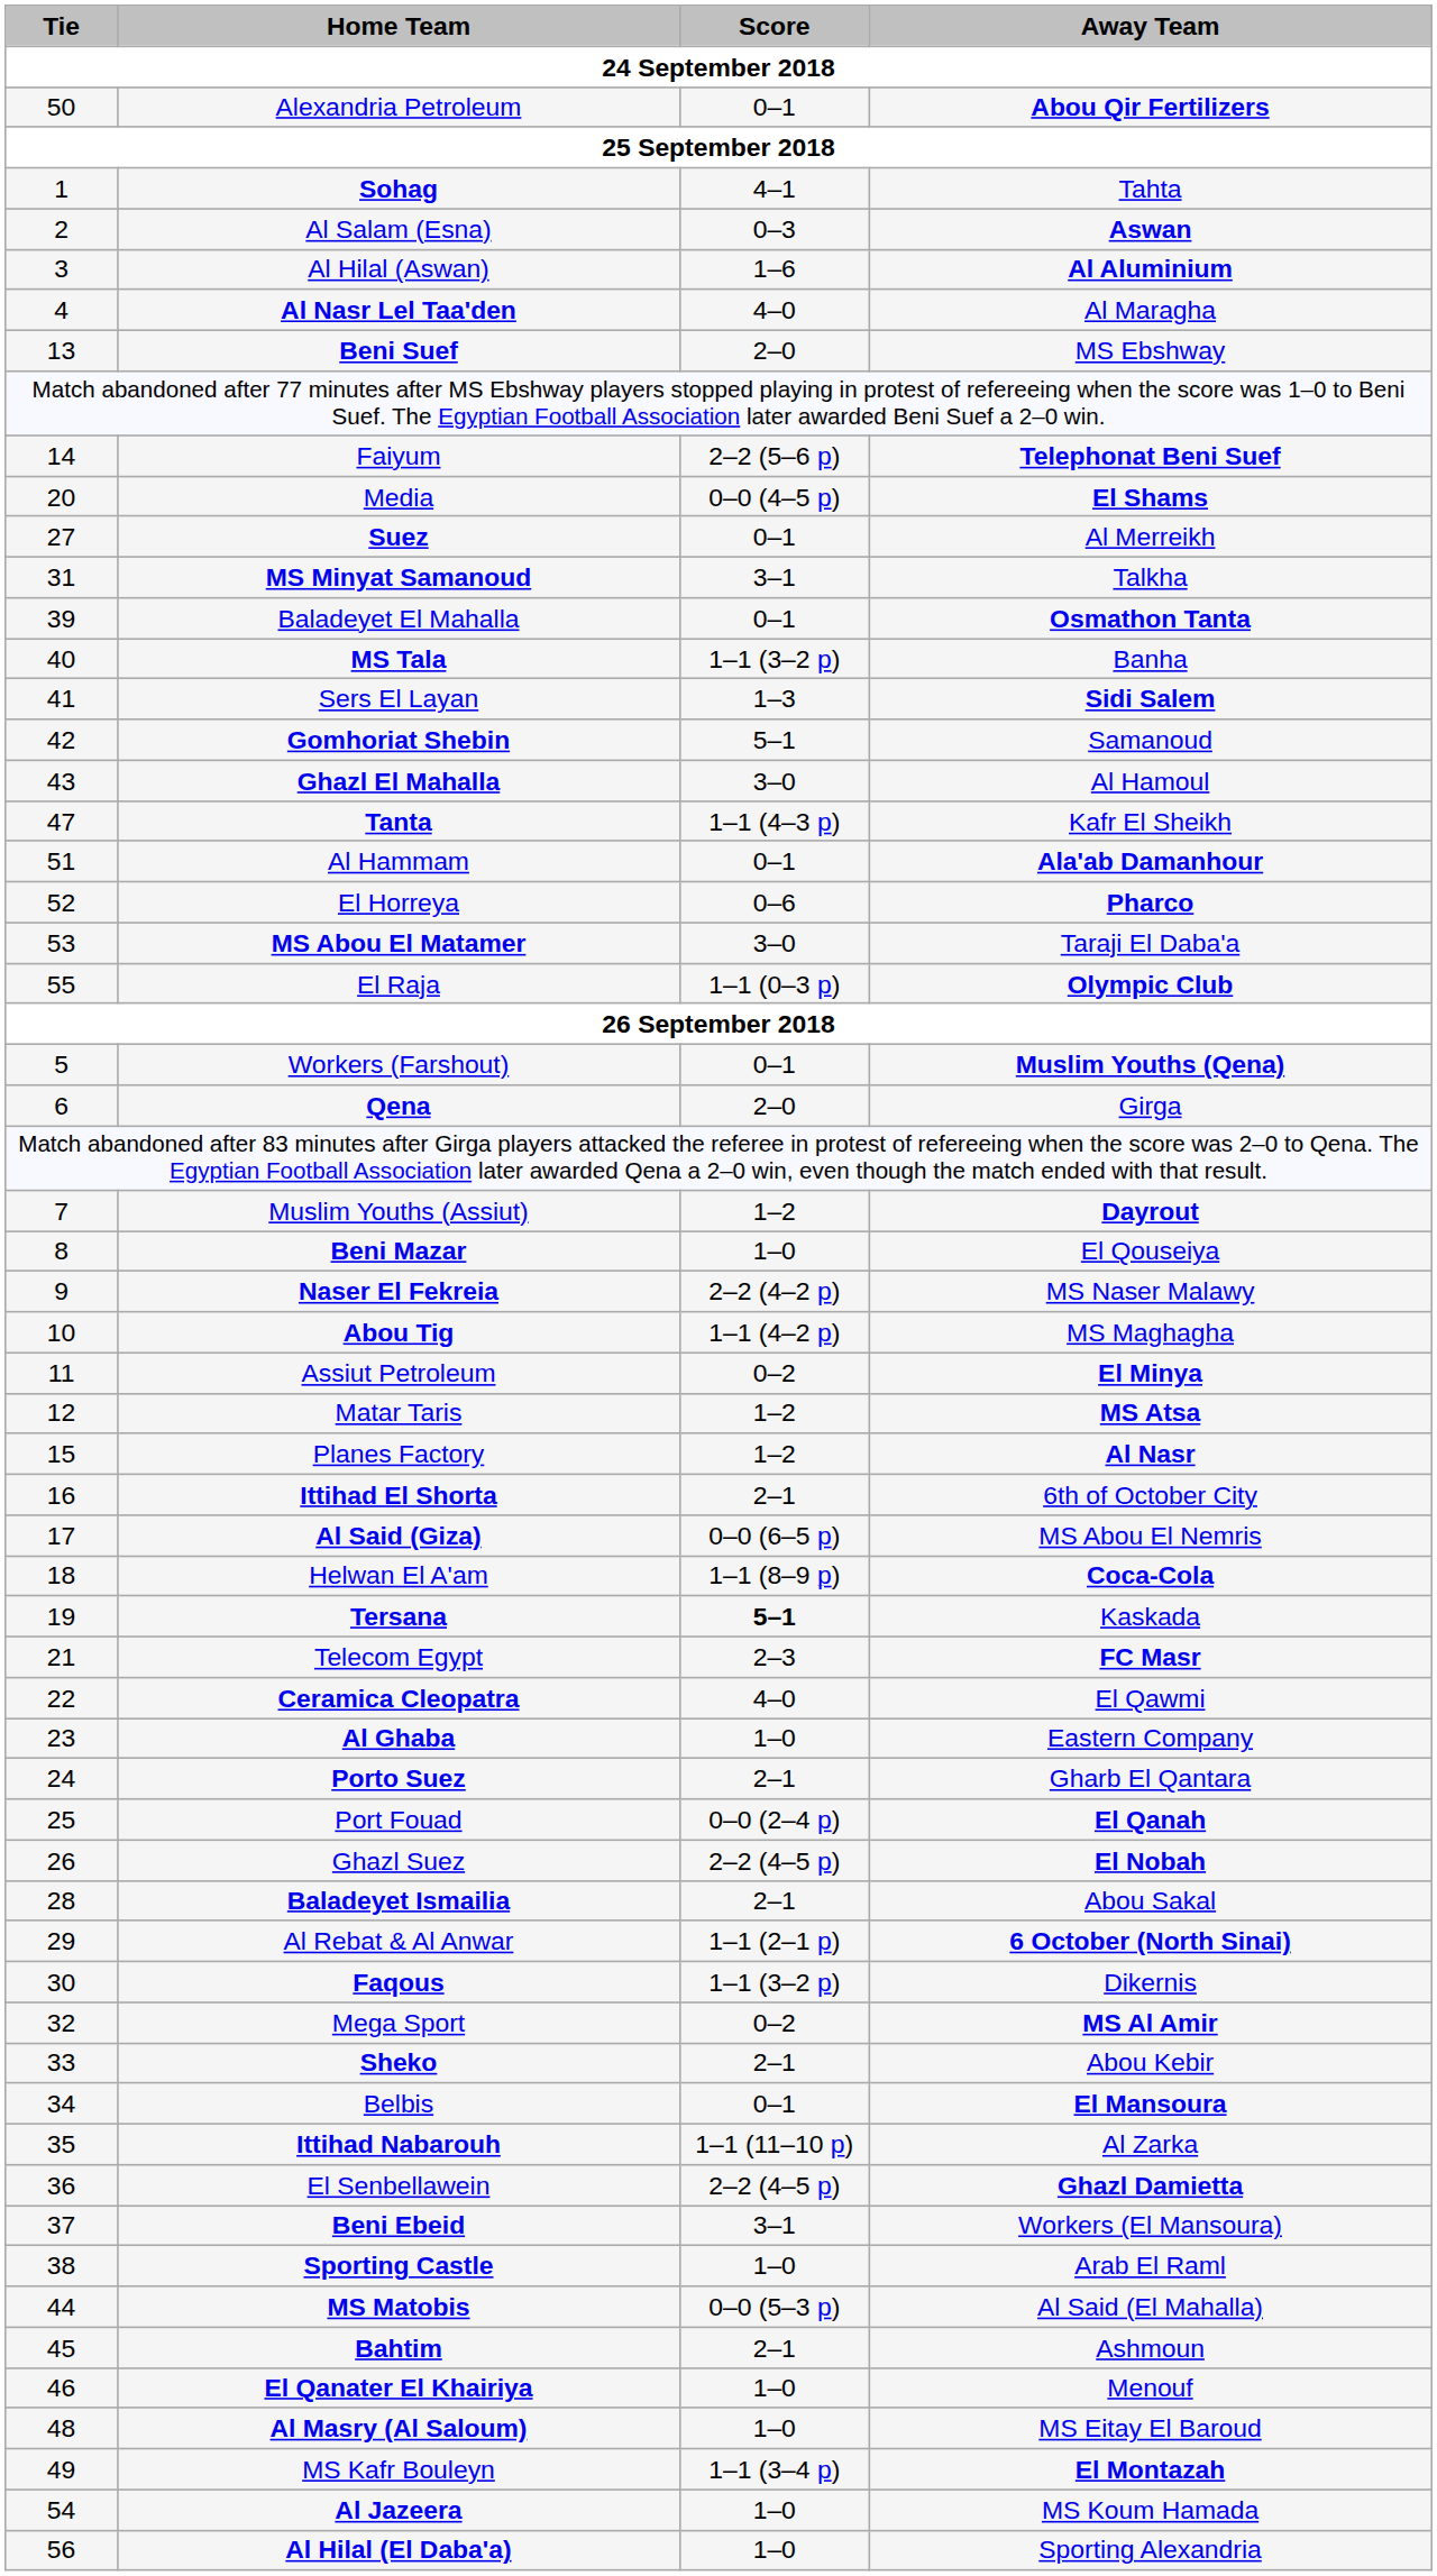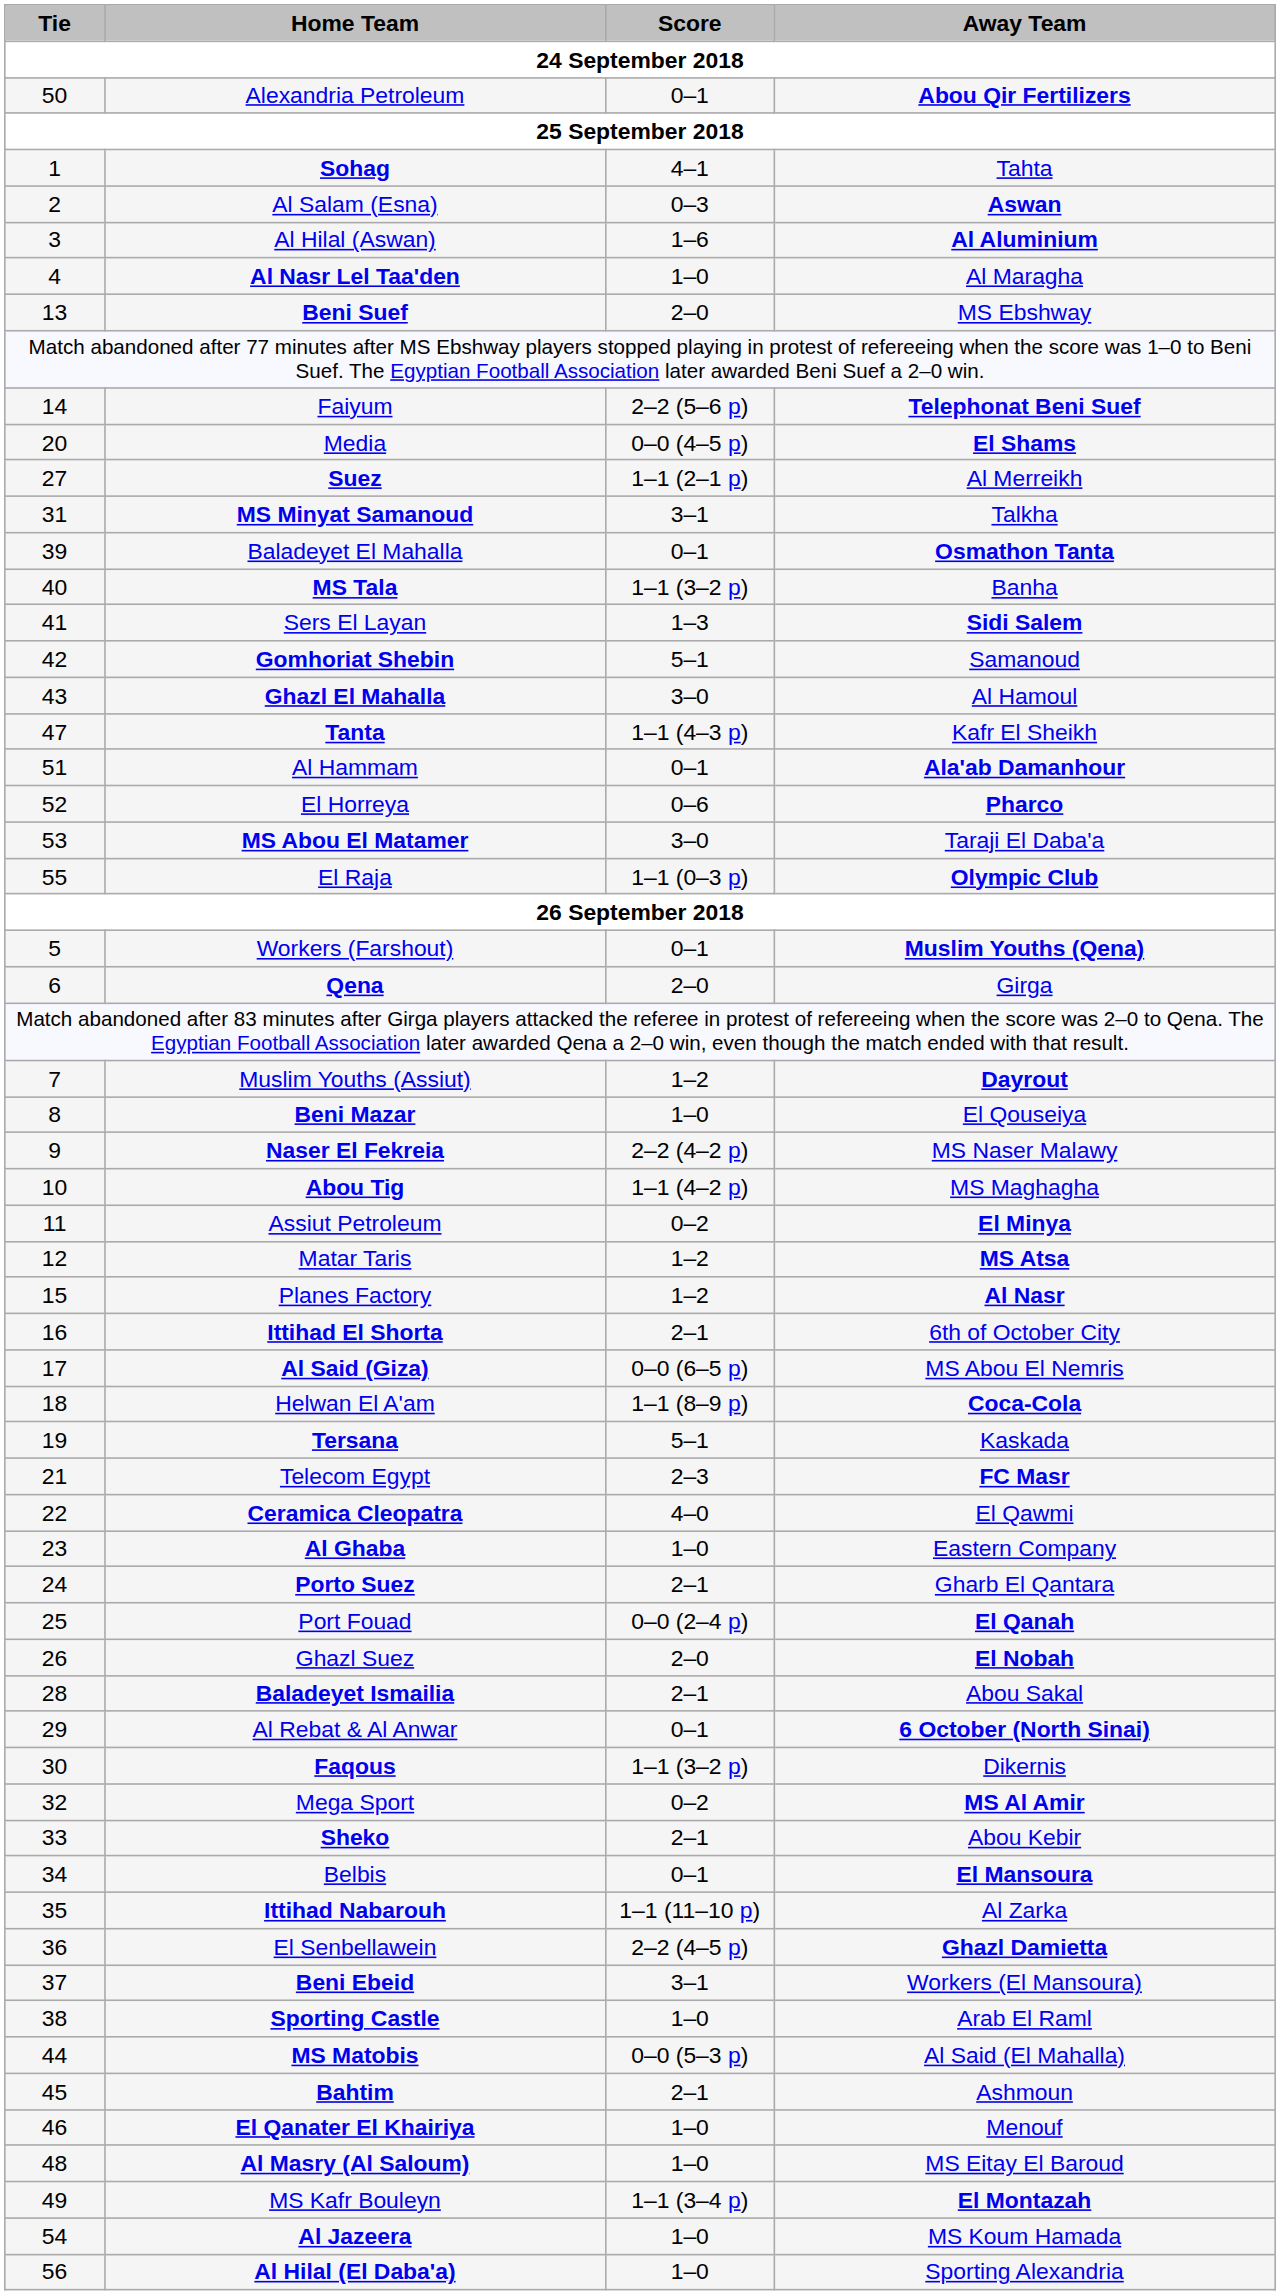 <table class="wikitable" style="width: 800px; height:50px; background:WhiteSmoke; text-align:center; font-size:90%">
 <tr>
 <td scope="col" style="width:  7.25%; background:silver;"><strong>Tie</strong></td>
 <td scope="col" style="width: 36.50%; background:silver;"><strong>Home Team</strong></td>
 <td scope="col" style="width: 12.25%; background:silver;"><strong>Score</strong></td>
 <td scope="col" style="width: 36.50%; background:silver;"><strong>Away Team</strong></td>
 </tr>
 <tr>
 <td colspan="4" style= background:White><strong>24 September 2018</strong></td>
 </tr>
 <tr>
 <td>50</td>
 <td><a href='#'>Alexandria Petroleum</a></td>
 <td>0–1</td>
 <td><strong><a href='#'>Abou Qir Fertilizers</a></strong></td>
 </tr>
 <tr>
 <td colspan="4" style= background:White><strong>25 September 2018</strong></td>
 </tr>
 <tr>
 <td>1</td>
 <td><strong><a href='#'>Sohag</a></strong></td>
 <td>4–1</td>
 <td><a href='#'>Tahta</a></td>
 </tr>
 <tr>
 <td>2</td>
 <td><a href='#'>Al Salam (Esna)</a></td>
 <td>0–3</td>
 <td><strong><a href='#'>Aswan</a></strong></td>
 </tr>
 <tr>
 <td>3</td>
 <td><a href='#'>Al Hilal (Aswan)</a></td>
 <td>1–6</td>
 <td><strong><a href='#'>Al Aluminium</a></strong></td>
 </tr>
 <tr>
 <td>4</td>
 <td><strong><a href='#'> Al Nasr Lel Taa'den</a></strong></td>
-<td>4–0</td>
+<td>1–0</td>
 <td><a href='#'>Al Maragha</a></td>
 </tr>
 <tr>
 <td>13</td>
 <td><strong><a href='#'>Beni Suef</a></strong></td>
 <td>2–0</td>
 <td><a href='#'>MS Ebshway</a></td>
 </tr>
 <tr>
 <td colspan="5" style="background:GhostWhite; height:20px; text-align:center; font-size:90%">Match abandoned after 77 minutes after MS Ebshway players stopped playing in protest of refereeing when the score was 1–0 to Beni Suef. The <a href='#'>Egyptian Football Association</a> later awarded Beni Suef a 2–0 win.</td>
 </tr>
 <tr>
 <td>14</td>
 <td><a href='#'>Faiyum</a></td>
 <td>2–2 (5–6 <a href='#'>p</a>)</td>
 <td><strong><a href='#'>Telephonat Beni Suef</a></strong></td>
 </tr>
 <tr>
 <td>20</td>
 <td><a href='#'>Media</a></td>
 <td>0–0 (4–5 <a href='#'>p</a>)</td>
 <td><strong><a href='#'>El Shams</a></strong></td>
 </tr>
 <tr>
 <td>27</td>
 <td><strong><a href='#'>Suez</a></strong></td>
-<td>0–1</td>
+<td>1–1 (2–1 <a href='#'>p</a>)</td>
 <td><a href='#'>Al Merreikh</a></td>
 </tr>
 <tr>
 <td>31</td>
 <td><strong><a href='#'>MS Minyat Samanoud</a></strong></td>
 <td>3–1</td>
 <td><a href='#'>Talkha</a></td>
 </tr>
 <tr>
 <td>39</td>
 <td><a href='#'>Baladeyet El Mahalla</a></td>
 <td>0–1</td>
 <td><strong><a href='#'>Osmathon Tanta</a></strong></td>
 </tr>
 <tr>
 <td>40</td>
 <td><strong><a href='#'>MS Tala</a></strong></td>
 <td>1–1 (3–2 <a href='#'>p</a>)</td>
 <td><a href='#'>Banha</a></td>
 </tr>
 <tr>
 <td>41</td>
 <td><a href='#'>Sers El Layan</a></td>
 <td>1–3</td>
 <td><strong><a href='#'>Sidi Salem</a></strong></td>
 </tr>
 <tr>
 <td>42</td>
 <td><strong><a href='#'>Gomhoriat Shebin</a></strong></td>
 <td>5–1</td>
 <td><a href='#'>Samanoud</a></td>
 </tr>
 <tr>
 <td>43</td>
 <td><strong><a href='#'>Ghazl El Mahalla</a></strong></td>
 <td>3–0</td>
 <td><a href='#'>Al Hamoul</a></td>
 </tr>
 <tr>
 <td>47</td>
 <td><strong><a href='#'>Tanta</a></strong></td>
 <td>1–1 (4–3 <a href='#'>p</a>)</td>
 <td><a href='#'>Kafr El Sheikh</a></td>
 </tr>
 <tr>
 <td>51</td>
 <td><a href='#'>Al Hammam</a></td>
 <td>0–1</td>
 <td><strong><a href='#'>Ala'ab Damanhour</a></strong></td>
 </tr>
 <tr>
 <td>52</td>
 <td><a href='#'>El Horreya</a></td>
 <td>0–6</td>
 <td><strong><a href='#'>Pharco</a></strong></td>
 </tr>
 <tr>
 <td>53</td>
 <td><strong><a href='#'>MS Abou El Matamer</a></strong></td>
 <td>3–0</td>
 <td><a href='#'>Taraji El Daba'a</a></td>
 </tr>
 <tr>
 <td>55</td>
 <td><a href='#'>El Raja</a></td>
 <td>1–1 (0–3 <a href='#'>p</a>)</td>
 <td><strong><a href='#'>Olympic Club</a></strong></td>
 </tr>
 <tr>
 <td colspan="4" style= background:White><strong>26 September 2018</strong></td>
 </tr>
 <tr>
 <td>5</td>
 <td><a href='#'>Workers (Farshout)</a></td>
 <td>0–1</td>
 <td><strong><a href='#'>Muslim Youths (Qena)</a></strong></td>
 </tr>
 <tr>
 <td>6</td>
 <td><strong><a href='#'>Qena</a></strong></td>
 <td>2–0</td>
 <td><a href='#'>Girga</a></td>
 </tr>
 <tr>
 <td colspan="5" style="background:GhostWhite; height:20px; text-align:center; font-size:90%">Match abandoned after 83 minutes after Girga players attacked the referee in protest of refereeing when the score was 2–0 to Qena. The <a href='#'>Egyptian Football Association</a> later awarded Qena a 2–0 win, even though the match ended with that result.</td>
 </tr>
 <tr>
 <td>7</td>
 <td><a href='#'>Muslim Youths (Assiut)</a></td>
 <td>1–2</td>
 <td><strong><a href='#'>Dayrout</a></strong></td>
 </tr>
 <tr>
 <td>8</td>
 <td><strong><a href='#'>Beni Mazar</a></strong></td>
 <td>1–0</td>
 <td><a href='#'>El Qouseiya</a></td>
 </tr>
 <tr>
 <td>9</td>
 <td><strong><a href='#'>Naser El Fekreia</a></strong></td>
 <td>2–2 (4–2 <a href='#'>p</a>)</td>
 <td><a href='#'>MS Naser Malawy</a></td>
 </tr>
 <tr>
 <td>10</td>
 <td><strong><a href='#'>Abou Tig</a></strong></td>
 <td>1–1 (4–2 <a href='#'>p</a>)</td>
 <td><a href='#'>MS Maghagha</a></td>
 </tr>
 <tr>
 <td>11</td>
 <td><a href='#'>Assiut Petroleum</a></td>
 <td>0–2</td>
 <td><strong><a href='#'>El Minya</a></strong></td>
 </tr>
 <tr>
 <td>12</td>
 <td><a href='#'>Matar Taris</a></td>
 <td>1–2</td>
 <td><strong><a href='#'>MS Atsa</a></strong></td>
 </tr>
 <tr>
 <td>15</td>
 <td><a href='#'>Planes Factory</a></td>
 <td>1–2</td>
 <td><strong><a href='#'>Al Nasr</a></strong></td>
 </tr>
 <tr>
 <td>16</td>
 <td><strong><a href='#'>Ittihad El Shorta</a></strong></td>
 <td>2–1</td>
 <td><a href='#'>6th of October City</a></td>
 </tr>
 <tr>
 <td>17</td>
 <td><strong><a href='#'>Al Said (Giza)</a></strong></td>
 <td>0–0 (6–5 <a href='#'>p</a>)</td>
 <td><a href='#'>MS Abou El Nemris</a></td>
 </tr>
 <tr>
 <td>18</td>
 <td><a href='#'>Helwan El A'am</a></td>
 <td>1–1 (8–9 <a href='#'>p</a>)</td>
 <td><strong><a href='#'>Coca-Cola</a></strong></td>
 </tr>
 <tr>
 <td>19</td>
 <td><strong><a href='#'>Tersana</a></strong></td>
-<td><strong>5–1</strong></td>
+<td>5–1</td>
 <td><a href='#'>Kaskada</a></td>
 </tr>
 <tr>
 <td>21</td>
 <td><a href='#'>Telecom Egypt</a></td>
 <td>2–3</td>
 <td><strong><a href='#'>FC Masr</a></strong></td>
 </tr>
 <tr>
 <td>22</td>
 <td><strong><a href='#'>Ceramica Cleopatra</a></strong></td>
 <td>4–0</td>
 <td><a href='#'>El Qawmi</a></td>
 </tr>
 <tr>
 <td>23</td>
 <td><strong><a href='#'>Al Ghaba</a></strong></td>
 <td>1–0</td>
 <td><a href='#'>Eastern Company</a></td>
 </tr>
 <tr>
 <td>24</td>
 <td><strong><a href='#'>Porto Suez</a></strong></td>
 <td>2–1</td>
 <td><a href='#'>Gharb El Qantara</a></td>
 </tr>
 <tr>
 <td>25</td>
 <td><a href='#'>Port Fouad</a></td>
 <td>0–0 (2–4 <a href='#'>p</a>)</td>
 <td><strong><a href='#'>El Qanah</a></strong></td>
 </tr>
 <tr>
 <td>26</td>
 <td><a href='#'>Ghazl Suez</a></td>
-<td>2–2 (4–5 <a href='#'>p</a>)</td>
+<td>2–0</td>
 <td><strong><a href='#'>El Nobah</a></strong></td>
 </tr>
 <tr>
 <td>28</td>
 <td><strong><a href='#'>Baladeyet Ismailia</a></strong></td>
 <td>2–1</td>
 <td><a href='#'>Abou Sakal</a></td>
 </tr>
 <tr>
 <td>29</td>
 <td><a href='#'>Al Rebat & Al Anwar</a></td>
-<td>1–1 (2–1 <a href='#'>p</a>)</td>
+<td>0–1</td>
 <td><strong><a href='#'>6 October (North Sinai)</a></strong></td>
 </tr>
 <tr>
 <td>30</td>
 <td><strong><a href='#'>Faqous</a></strong></td>
 <td>1–1 (3–2 <a href='#'>p</a>)</td>
 <td><a href='#'>Dikernis</a></td>
 </tr>
 <tr>
 <td>32</td>
 <td><a href='#'>Mega Sport</a></td>
 <td>0–2</td>
 <td><strong><a href='#'>MS Al Amir</a></strong></td>
 </tr>
 <tr>
 <td>33</td>
 <td><strong><a href='#'>Sheko</a></strong></td>
 <td>2–1</td>
 <td><a href='#'>Abou Kebir</a></td>
 </tr>
 <tr>
 <td>34</td>
 <td><a href='#'>Belbis</a></td>
 <td>0–1</td>
 <td><strong><a href='#'>El Mansoura</a></strong></td>
 </tr>
 <tr>
 <td>35</td>
 <td><strong><a href='#'>Ittihad Nabarouh</a></strong></td>
 <td>1–1 (11–10 <a href='#'>p</a>)</td>
 <td><a href='#'>Al Zarka</a></td>
 </tr>
 <tr>
 <td>36</td>
 <td><a href='#'>El Senbellawein</a></td>
 <td>2–2 (4–5 <a href='#'>p</a>)</td>
 <td><strong><a href='#'>Ghazl Damietta</a></strong></td>
 </tr>
 <tr>
 <td>37</td>
 <td><strong><a href='#'>Beni Ebeid</a></strong></td>
 <td>3–1</td>
 <td><a href='#'>Workers (El Mansoura)</a></td>
 </tr>
 <tr>
 <td>38</td>
 <td><strong><a href='#'>Sporting Castle</a></strong></td>
 <td>1–0</td>
 <td><a href='#'>Arab El Raml</a></td>
 </tr>
 <tr>
 <td>44</td>
 <td><strong><a href='#'>MS Matobis</a></strong></td>
 <td>0–0 (5–3 <a href='#'>p</a>)</td>
 <td><a href='#'>Al Said (El Mahalla)</a></td>
 </tr>
 <tr>
 <td>45</td>
 <td><strong><a href='#'>Bahtim</a></strong></td>
 <td>2–1</td>
 <td><a href='#'>Ashmoun</a></td>
 </tr>
 <tr>
 <td>46</td>
 <td><strong><a href='#'>El Qanater El Khairiya</a></strong></td>
 <td>1–0</td>
 <td><a href='#'>Menouf</a></td>
 </tr>
 <tr>
 <td>48</td>
 <td><strong><a href='#'>Al Masry (Al Saloum)</a></strong></td>
 <td>1–0</td>
 <td><a href='#'>MS Eitay El Baroud</a></td>
 </tr>
 <tr>
 <td>49</td>
 <td><a href='#'>MS Kafr Bouleyn</a></td>
 <td>1–1 (3–4 <a href='#'>p</a>)</td>
 <td><strong><a href='#'>El Montazah</a></strong></td>
 </tr>
 <tr>
 <td>54</td>
 <td><strong><a href='#'>Al Jazeera</a></strong></td>
 <td>1–0</td>
 <td><a href='#'>MS Koum Hamada</a></td>
 </tr>
 <tr>
 <td>56</td>
 <td><strong><a href='#'>Al Hilal (El Daba'a)</a></strong></td>
 <td>1–0</td>
 <td><a href='#'>Sporting Alexandria</a></td>
 </tr>
 </table>
